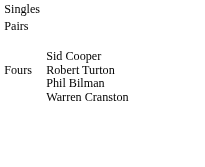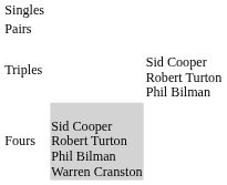 <table>
 <tr>
 <td>Singles</td>
 <td><br></td>
 <td><br></td>
 <td><br></td>
 </tr>
 <tr>
 <td>Pairs</td>
 <td><br></td>
 <td><br></td>
 <td><br></td>
 </tr>
 <tr>
+<td>Triples</td>
+<td><br></td>
+<td><br></td>
+<td><br>Sid Cooper<br>Robert Turton<br>Phil Bilman</td>
+</tr>
+<tr>
 <td>Fours</td>
 <td><br></td>
-<td><br>Sid Cooper<br>Robert Turton<br>Phil Bilman<br>Warren Cranston</td>
+<td style="background: lightgrey;"><br>Sid Cooper<br>Robert Turton<br>Phil Bilman<br>Warren Cranston</td>
 <td><br></td>
 </tr>
 </table>
